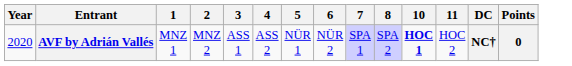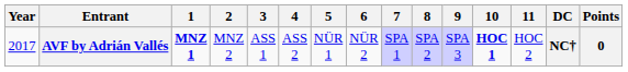 <table class="wikitable" style="text-align:center; font-size:85%">
 <tr>
 <th>Year</th>
 <th>Entrant</th>
 <th>1</th>
 <th>2</th>
 <th>3</th>
 <th>4</th>
 <th>5</th>
 <th>6</th>
 <th>7</th>
 <th>8</th>
+<th>9</th>
 <th>10</th>
 <th>11</th>
 <th>DC</th>
 <th>Points</th>
 </tr>
 <tr>
-<td><a href='#'>2020</a></td>
+<td><a href='#'>2017</a></td>
 <th nowrap><a href='#'>AVF by Adrián Vallés</a></th>
-<td><a href='#'>MNZ<br>1</a></td>
+<td><strong><a href='#'>MNZ<br>1</a></strong></td>
 <td><a href='#'>MNZ<br>2</a></td>
 <td><a href='#'>ASS<br>1</a></td>
 <td><a href='#'>ASS<br>2</a></td>
 <td><a href='#'>NÜR<br>1</a></td>
 <td><a href='#'>NÜR<br>2</a></td>
 <td style=background:#cfcfff><a href='#'>SPA<br>1</a><br></td>
 <td style=background:#cfcfff><a href='#'>SPA<br>2</a><br></td>
+<td style=background:#cfcfff><a href='#'>SPA<br>3</a><br></td>
 <td><strong><a href='#'>HOC<br>1</a></strong></td>
 <td><a href='#'>HOC<br>2</a></td>
 <th>NC†</th>
 <th>0</th>
 </tr>
 </table>
